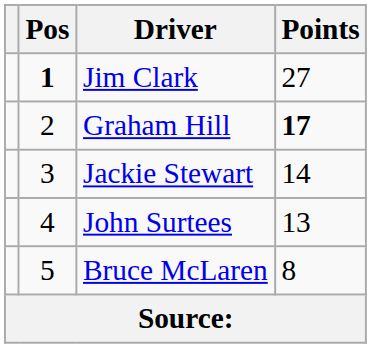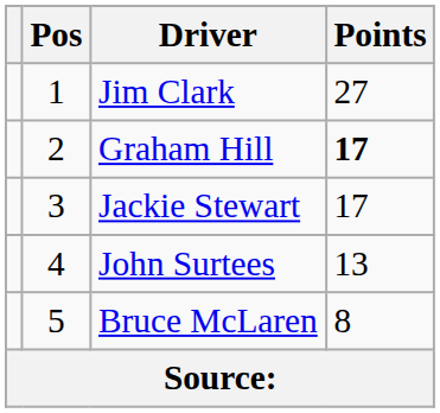 <table class="wikitable" style="font-size: 95%;">
 <tr>
 <th></th>
 <th>Pos</th>
 <th>Driver</th>
 <th>Points</th>
 </tr>
 <tr>
 <td align="left"></td>
-<td align="center"><strong>1</strong></td>
+<td align="center">1</td>
 <td> <a href='#'>Jim Clark</a></td>
 <td align="left">27</td>
 </tr>
 <tr>
 <td align="left"></td>
 <td align="center">2</td>
 <td> <a href='#'>Graham Hill</a></td>
 <td align="left"><strong>17</strong></td>
 </tr>
 <tr>
 <td align="left"></td>
 <td align="center">3</td>
 <td> <a href='#'>Jackie Stewart</a></td>
-<td align="left">14</td>
+<td align="left">17</td>
 </tr>
 <tr>
 <td align="left"></td>
 <td align="center">4</td>
 <td> <a href='#'>John Surtees</a></td>
 <td align="left">13</td>
 </tr>
 <tr>
 <td align="left"></td>
 <td align="center">5</td>
 <td> <a href='#'>Bruce McLaren</a></td>
 <td align="left">8</td>
 </tr>
 <tr>
 <th colspan=4>Source: </th>
 </tr>
 </table>
